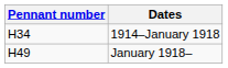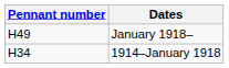 <table class="wikitable">
 <tr>
 <th><a href='#'>Pennant number</a></th>
 <th>Dates</th>
 </tr>
 <tr>
+<td>H49</td>
+<td>January 1918–</td>
+</tr>
+<tr>
 <td>H34</td>
 <td>1914–January 1918</td>
 </tr>
-<tr>
-<td>H49</td>
-<td>January 1918–</td>
-</tr>
 </table>
